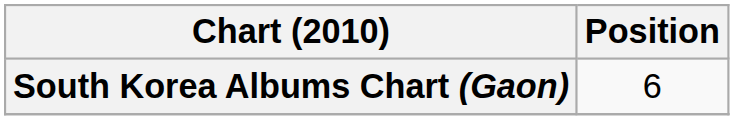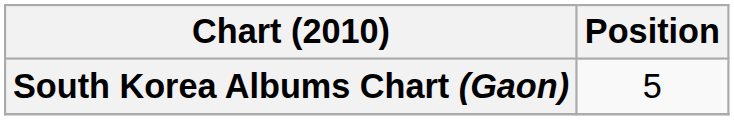 <table class="wikitable plainrowheaders" style="text-align:center;">
 <tr>
 <th>Chart (2010)</th>
 <th>Position</th>
 </tr>
 <tr>
 <th scope="row">South Korea Albums Chart <em>(Gaon)</em></th>
-<td>6</td>
+<td>5</td>
 </tr>
 <tr>
 </tr>
 </table>
